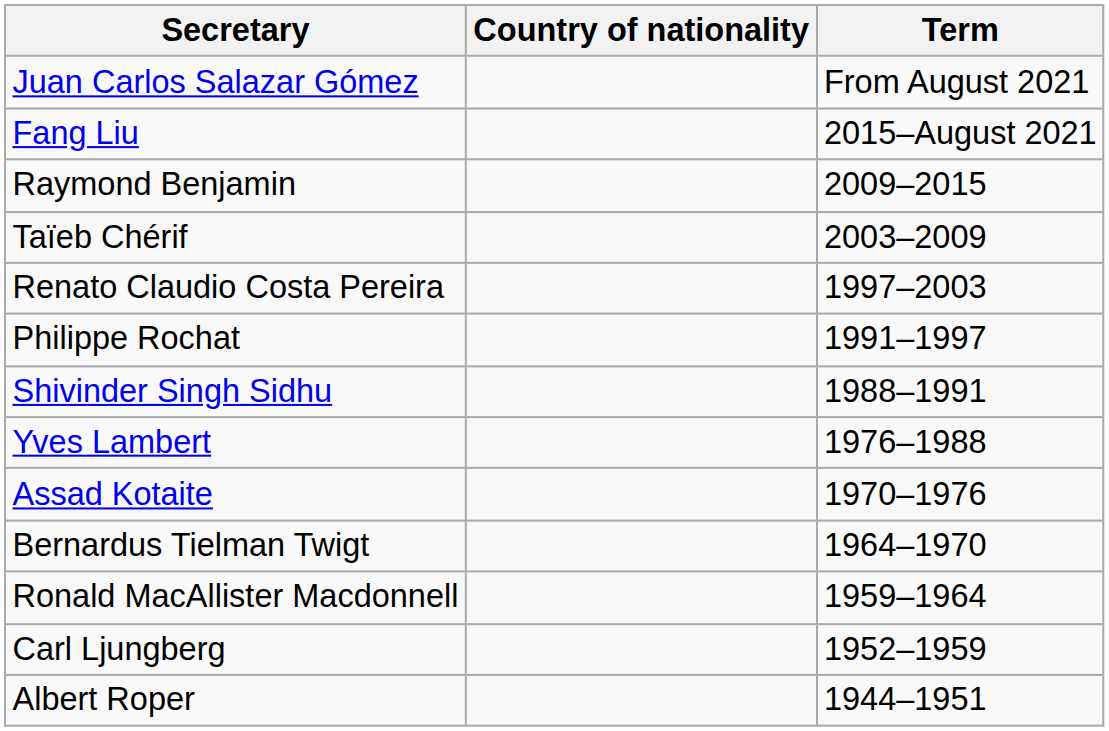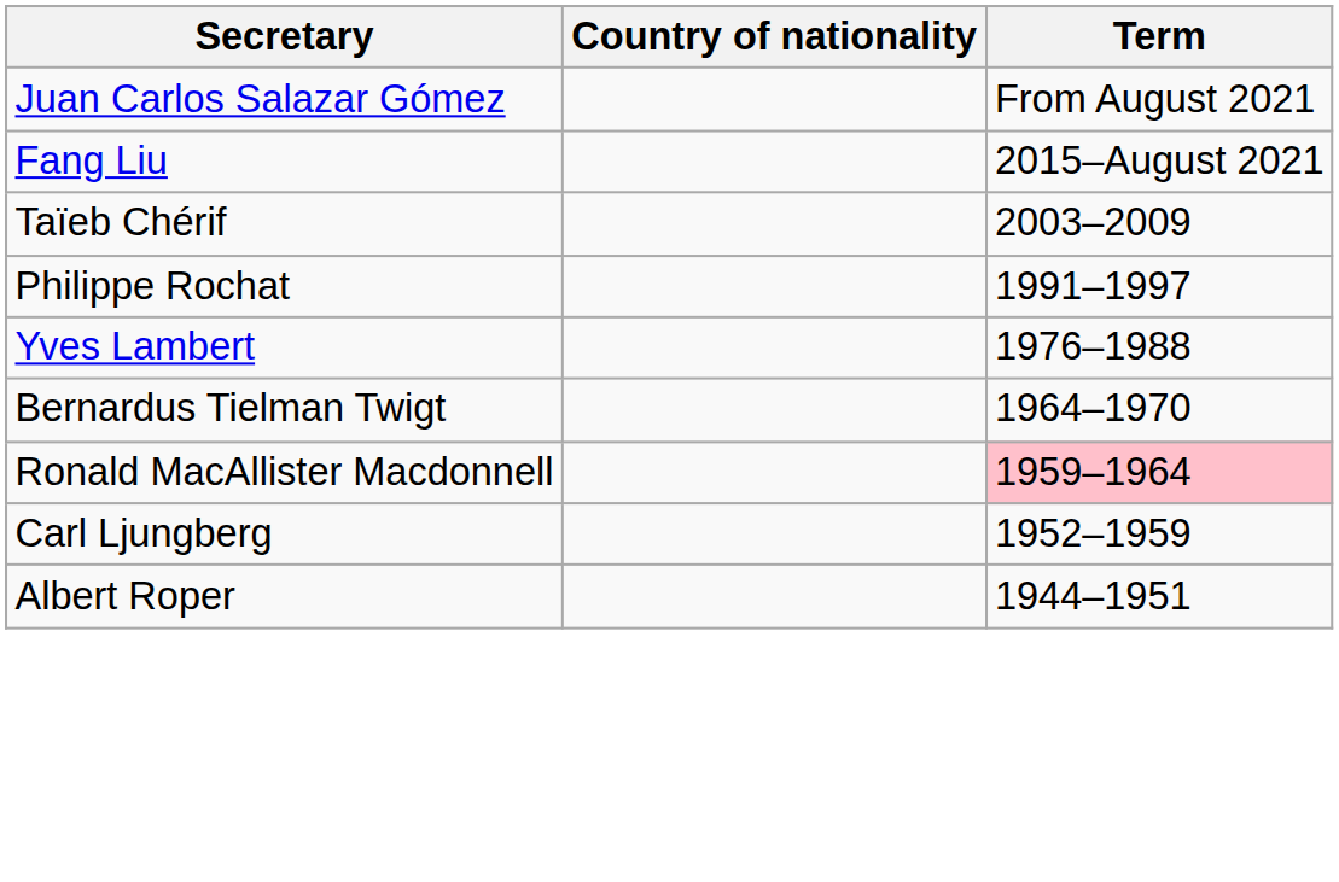 <table class="sortable wikitable">
 <tr>
 <th>Secretary</th>
 <th>Country of nationality</th>
 <th>Term</th>
 </tr>
 <tr>
 <td><a href='#'>Juan Carlos Salazar Gómez</a></td>
 <td></td>
 <td>From August 2021</td>
 </tr>
 <tr>
 <td><a href='#'>Fang Liu</a></td>
 <td></td>
 <td>2015–August 2021</td>
 </tr>
 <tr>
-<td>Raymond Benjamin</td>
-<td></td>
-<td>2009–2015</td>
-</tr>
-<tr>
 <td>Taïeb Chérif</td>
 <td></td>
 <td>2003–2009</td>
-</tr>
-<tr>
-<td>Renato Claudio Costa Pereira</td>
-<td></td>
-<td>1997–2003</td>
 </tr>
 <tr>
 <td>Philippe Rochat</td>
 <td></td>
 <td>1991–1997</td>
 </tr>
 <tr>
-<td><a href='#'>Shivinder Singh Sidhu</a></td>
-<td></td>
-<td>1988–1991</td>
-</tr>
-<tr>
 <td><a href='#'>Yves Lambert</a></td>
 <td></td>
 <td>1976–1988</td>
-</tr>
-<tr>
-<td><a href='#'>Assad Kotaite</a></td>
-<td></td>
-<td>1970–1976</td>
 </tr>
 <tr>
 <td>Bernardus Tielman Twigt</td>
 <td></td>
 <td>1964–1970</td>
 </tr>
 <tr>
 <td>Ronald MacAllister Macdonnell</td>
 <td></td>
-<td>1959–1964</td>
+<td style="background: pink;">1959–1964</td>
 </tr>
 <tr>
 <td>Carl Ljungberg</td>
 <td></td>
 <td>1952–1959</td>
 </tr>
 <tr>
 <td>Albert Roper</td>
 <td></td>
 <td>1944–1951</td>
 </tr>
 </table>
